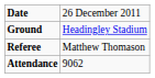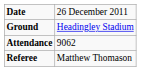 <table class="wikitable" style="font-size:85%;">
 <tr>
 <td><strong>Date</strong></td>
 <td>26 December 2011</td>
 </tr>
 <tr>
 <td><strong>Ground</strong></td>
 <td><a href='#'>Headingley Stadium</a></td>
 </tr>
 <tr>
+<td><strong>Attendance</strong></td>
+<td>9062</td>
+</tr>
+<tr>
 <td><strong>Referee</strong></td>
 <td>Matthew Thomason</td>
 </tr>
-<tr>
-<td><strong>Attendance</strong></td>
-<td>9062</td>
-</tr>
 </table>
